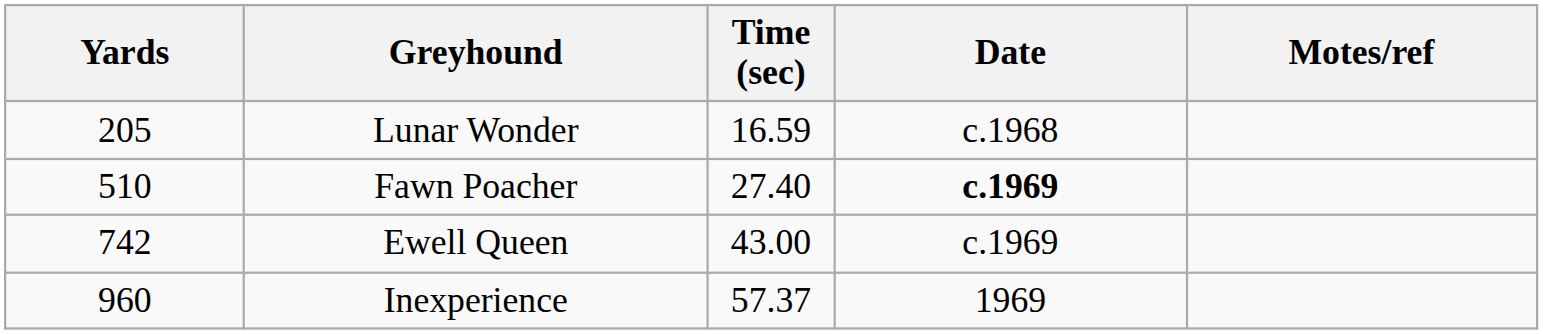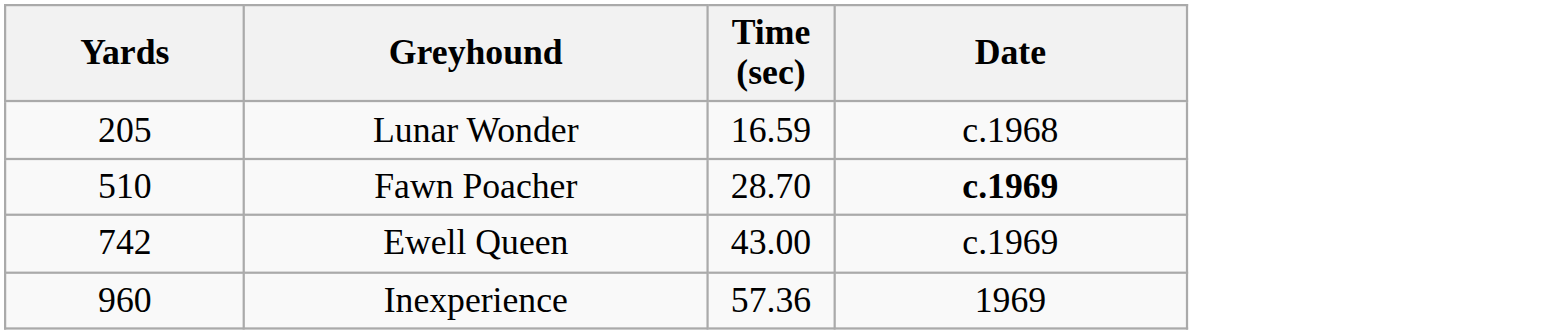 <table class="wikitable" style="font-size: 100%">
 <tr>
 <th width=100>Yards</th>
 <th width=200>Greyhound</th>
 <th width=50>Time (sec)</th>
 <th width=150>Date</th>
-<th width=150>Motes/ref</th>
 </tr>
 <tr align=center>
 <td>205</td>
 <td>Lunar Wonder</td>
 <td>16.59</td>
 <td>c.1968</td>
-<td></td>
 </tr>
 <tr align=center>
 <td>510</td>
 <td>Fawn Poacher</td>
-<td>27.40</td>
+<td>28.70</td>
 <td><strong>c.1969</strong></td>
-<td></td>
 </tr>
 <tr align=center>
 <td>742</td>
 <td>Ewell Queen</td>
 <td>43.00</td>
 <td>c.1969</td>
-<td></td>
 </tr>
 <tr align=center>
 <td>960</td>
 <td>Inexperience</td>
-<td>57.37</td>
+<td>57.36</td>
 <td>1969</td>
-<td></td>
 </tr>
 </table>
